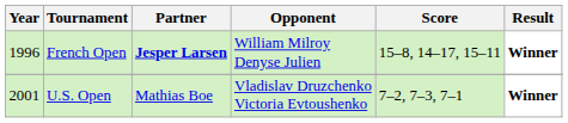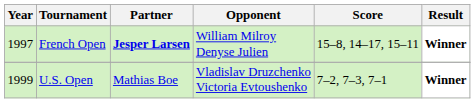 <table class="sortable wikitable" style="font-size: 90%;">
 <tr>
 <th>Year</th>
 <th>Tournament</th>
 <th>Partner</th>
 <th>Opponent</th>
 <th>Score</th>
 <th>Result</th>
 </tr>
 <tr style="background:#D4F1C5">
-<td align="center">1996</td>
+<td align="center">1997</td>
 <td align="left"><a href='#'>French Open</a></td>
 <td align="left"><strong> <a href='#'>Jesper Larsen</a></strong></td>
 <td align="left"> <a href='#'>William Milroy</a> <br>  <a href='#'>Denyse Julien</a></td>
 <td align="left">15–8, 14–17, 15–11</td>
 <td style="text-align:left; background:white"> <strong>Winner</strong></td>
 </tr>
 <tr>
 </tr>
 <tr style="background:#D4F1C5">
-<td align="center">2001</td>
+<td align="center">1999</td>
 <td align="left"><a href='#'>U.S. Open</a></td>
 <td align="left"> <a href='#'>Mathias Boe</a></td>
 <td align="left"> <a href='#'>Vladislav Druzchenko</a> <br>  <a href='#'>Victoria Evtoushenko</a></td>
 <td align="left">7–2, 7–3, 7–1</td>
 <td style="text-align:left; background:white"> <strong>Winner</strong></td>
 </tr>
 </table>
